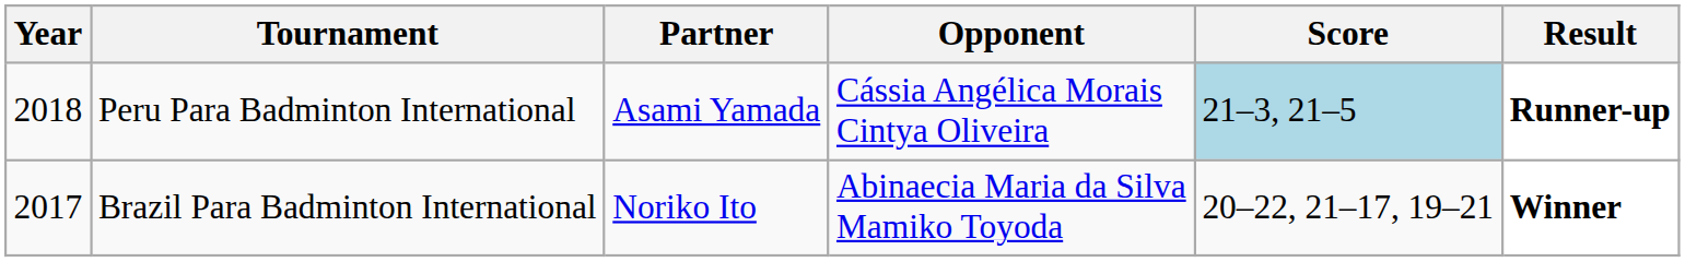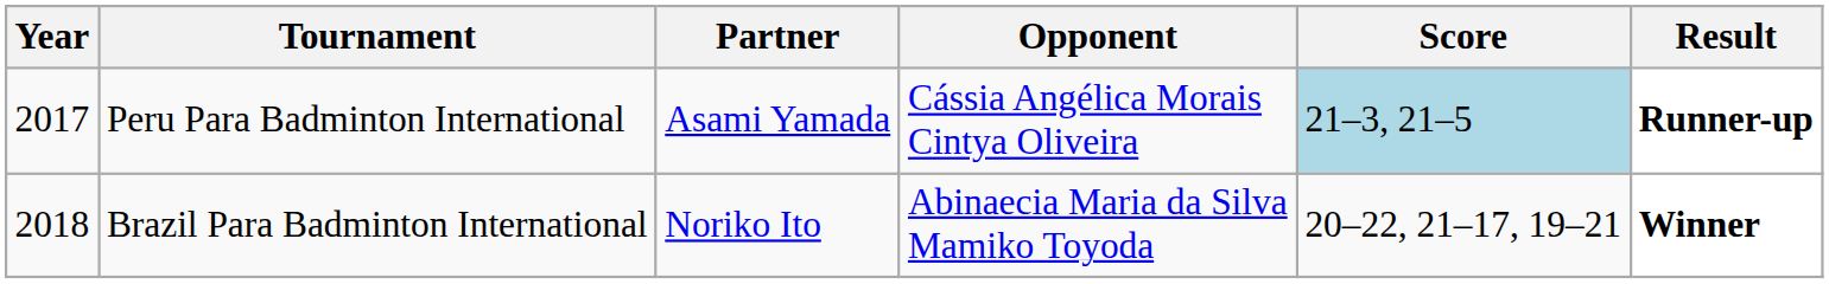 <table class="sortable wikitable" style="font-size: 90%;">
 <tr>
 <th>Year</th>
 <th>Tournament</th>
 <th>Partner</th>
 <th>Opponent</th>
 <th>Score</th>
 <th>Result</th>
 </tr>
 <tr>
-<td align="center">2018</td>
+<td align="center">2017</td>
 <td align="left">Peru Para Badminton International</td>
 <td> <a href='#'>Asami Yamada</a></td>
 <td align="left"> <a href='#'>Cássia Angélica Morais</a><br> <a href='#'>Cintya Oliveira</a></td>
 <td align="left" style="background: lightblue;">21–3, 21–5</td>
 <td style="text-align:left; background:white"> <strong>Runner-up</strong></td>
 </tr>
 <tr>
-<td align="center">2017</td>
+<td align="center">2018</td>
 <td align="left">Brazil Para Badminton International</td>
 <td> <a href='#'>Noriko Ito</a></td>
 <td align="left"> <a href='#'>Abinaecia Maria da Silva</a><br> <a href='#'>Mamiko Toyoda</a></td>
 <td align="left">20–22, 21–17, 19–21</td>
 <td style="text-align:left; background:white"> <strong>Winner</strong></td>
 </tr>
 </table>
